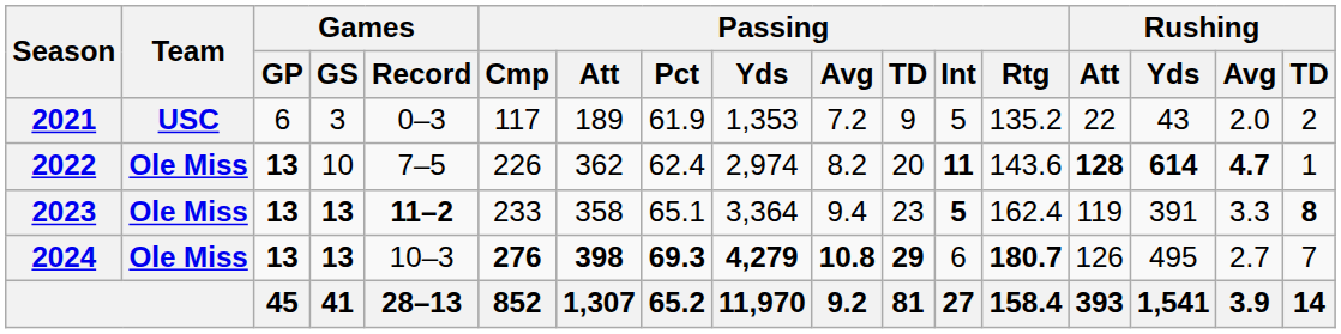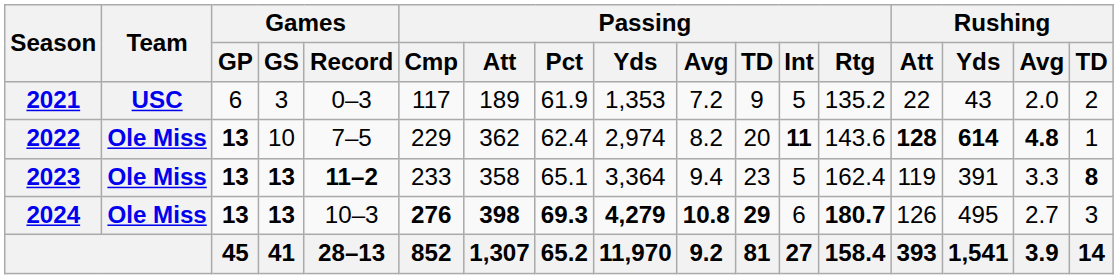 <table class="wikitable" style="text-align:center;">
 <tr>
 <th rowspan="2">Season</th>
 <th rowspan="2">Team</th>
 <th colspan="3">Games</th>
 <th colspan="8">Passing</th>
 <th colspan="4">Rushing</th>
 </tr>
 <tr>
 <th>GP</th>
 <th>GS</th>
 <th>Record</th>
 <th>Cmp</th>
 <th>Att</th>
 <th>Pct</th>
 <th>Yds</th>
 <th>Avg</th>
 <th>TD</th>
 <th>Int</th>
 <th>Rtg</th>
 <th>Att</th>
 <th>Yds</th>
 <th>Avg</th>
 <th>TD</th>
 </tr>
 <tr>
 <th><a href='#'>2021</a></th>
 <th><a href='#'>USC</a></th>
 <td>6</td>
 <td>3</td>
 <td>0–3</td>
 <td>117</td>
 <td>189</td>
 <td>61.9</td>
 <td>1,353</td>
 <td>7.2</td>
 <td>9</td>
 <td>5</td>
 <td>135.2</td>
 <td>22</td>
 <td>43</td>
 <td>2.0</td>
 <td>2</td>
 </tr>
 <tr>
 <th><a href='#'>2022</a></th>
 <th><a href='#'>Ole Miss</a></th>
 <td><strong>13</strong></td>
 <td>10</td>
 <td>7–5</td>
-<td>226</td>
+<td>229</td>
 <td>362</td>
 <td>62.4</td>
 <td>2,974</td>
 <td>8.2</td>
 <td>20</td>
 <td><strong>11</strong></td>
 <td>143.6</td>
 <td><strong>128</strong></td>
 <td><strong>614</strong></td>
-<td><strong>4.7</strong></td>
+<td><strong>4.8</strong></td>
 <td>1</td>
 </tr>
 <tr>
 <th><a href='#'>2023</a></th>
 <th><a href='#'>Ole Miss</a></th>
 <td><strong>13</strong></td>
 <td><strong>13</strong></td>
 <td><strong>11–2</strong></td>
 <td>233</td>
 <td>358</td>
 <td>65.1</td>
 <td>3,364</td>
 <td>9.4</td>
 <td>23</td>
-<td><strong>5</strong></td>
+<td>5</td>
 <td>162.4</td>
 <td>119</td>
 <td>391</td>
 <td>3.3</td>
 <td><strong>8</strong></td>
 </tr>
 <tr>
 <th><a href='#'>2024</a></th>
 <th><a href='#'>Ole Miss</a></th>
 <td><strong>13</strong></td>
 <td><strong>13</strong></td>
 <td>10–3</td>
 <td><strong>276</strong></td>
 <td><strong>398</strong></td>
 <td><strong>69.3</strong></td>
 <td><strong>4,279</strong></td>
 <td><strong>10.8</strong></td>
 <td><strong>29</strong></td>
 <td>6</td>
 <td><strong>180.7</strong></td>
 <td>126</td>
 <td>495</td>
 <td>2.7</td>
-<td>7</td>
+<td>3</td>
 </tr>
 <tr>
 <th colspan="2"></th>
 <th>45</th>
 <th>41</th>
 <th>28–13</th>
 <th>852</th>
 <th>1,307</th>
 <th>65.2</th>
 <th>11,970</th>
 <th>9.2</th>
 <th>81</th>
 <th>27</th>
 <th>158.4</th>
 <th>393</th>
 <th>1,541</th>
 <th>3.9</th>
 <th>14</th>
 </tr>
 </table>
